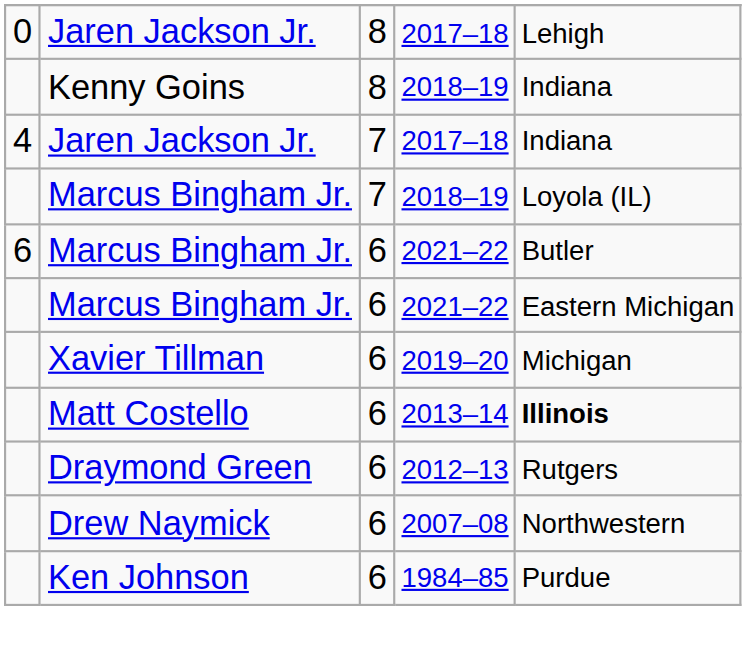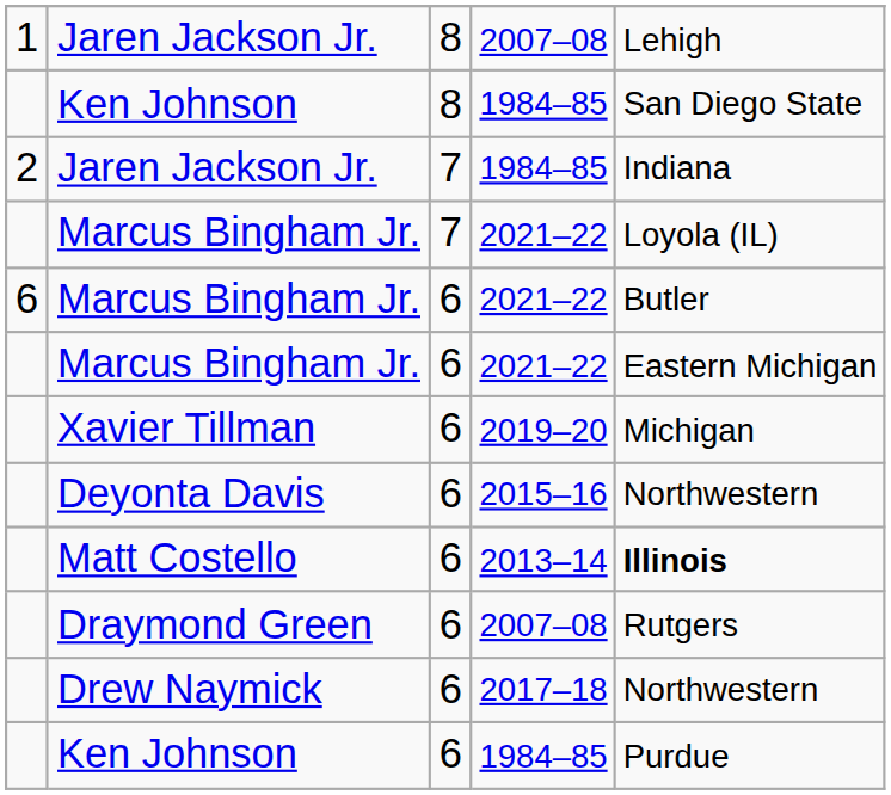 <table class="wikitable">
 <tr>
 </tr>
 <tr>
-<td>0</td>
+<td>1</td>
 <td><a href='#'>Jaren Jackson Jr.</a></td>
 <td>8</td>
-<td style="font-size:80%;"><a href='#'>2017–18</a></td>
+<td style="font-size:80%;"><a href='#'>2007–08</a></td>
 <td style="font-size:80%;">Lehigh</td>
 </tr>
 <tr>
 <td></td>
-<td>Kenny Goins</td>
+<td><a href='#'>Ken Johnson</a></td>
 <td>8</td>
-<td style="font-size:80%;"><a href='#'>2018–19</a></td>
-<td style="font-size:80%;">Indiana</td>
+<td style="font-size:80%;"><a href='#'>1984–85</a></td>
+<td style="font-size:80%;">San Diego State</td>
 </tr>
 <tr>
-<td>4</td>
+<td>2</td>
 <td><a href='#'>Jaren Jackson Jr.</a></td>
 <td>7</td>
-<td style="font-size:80%;"><a href='#'>2017–18</a></td>
+<td style="font-size:80%;"><a href='#'>1984–85</a></td>
 <td style="font-size:80%;">Indiana</td>
 </tr>
 <tr>
 <td></td>
 <td><a href='#'>Marcus Bingham Jr.</a></td>
 <td>7</td>
-<td style="font-size:80%;"><a href='#'>2018–19</a></td>
+<td style="font-size:80%;"><a href='#'>2021–22</a></td>
 <td style="font-size:80%;">Loyola (IL)</td>
 </tr>
 <tr>
 <td>6</td>
 <td><a href='#'>Marcus Bingham Jr.</a></td>
 <td>6</td>
 <td style="font-size:80%;"><a href='#'>2021–22</a></td>
 <td style="font-size:80%;">Butler</td>
 </tr>
 <tr>
 <td></td>
 <td><a href='#'>Marcus Bingham Jr.</a></td>
 <td>6</td>
 <td style="font-size:80%;"><a href='#'>2021–22</a></td>
 <td style="font-size:80%;">Eastern Michigan</td>
 </tr>
 <tr>
 <td></td>
 <td><a href='#'>Xavier Tillman</a></td>
 <td>6</td>
 <td style="font-size:80%;"><a href='#'>2019–20</a></td>
 <td style="font-size:80%;">Michigan</td>
 </tr>
 <tr>
 <td></td>
+<td><a href='#'>Deyonta Davis</a></td>
+<td>6</td>
+<td style="font-size:80%;"><a href='#'>2015–16</a></td>
+<td style="font-size:80%;">Northwestern</td>
+</tr>
+<tr>
+<td></td>
 <td><a href='#'>Matt Costello</a></td>
 <td>6</td>
 <td style="font-size:80%;"><a href='#'>2013–14</a></td>
 <td style="font-size:80%;"><strong>Illinois</strong></td>
 </tr>
 <tr>
 <td></td>
 <td><a href='#'>Draymond Green</a></td>
 <td>6</td>
-<td style="font-size:80%;"><a href='#'>2012–13</a></td>
+<td style="font-size:80%;"><a href='#'>2007–08</a></td>
 <td style="font-size:80%;">Rutgers</td>
 </tr>
 <tr>
 <td></td>
 <td><a href='#'>Drew Naymick</a></td>
 <td>6</td>
-<td style="font-size:80%;"><a href='#'>2007–08</a></td>
+<td style="font-size:80%;"><a href='#'>2017–18</a></td>
 <td style="font-size:80%;">Northwestern</td>
 </tr>
 <tr>
 <td></td>
 <td><a href='#'>Ken Johnson</a></td>
 <td>6</td>
 <td style="font-size:80%;"><a href='#'>1984–85</a></td>
 <td style="font-size:80%;">Purdue</td>
 </tr>
 </table>
